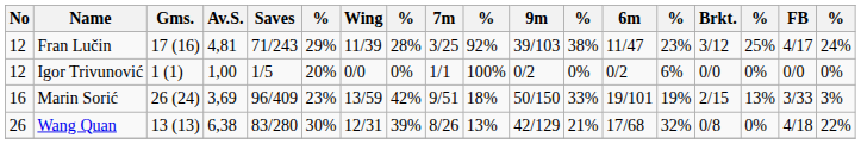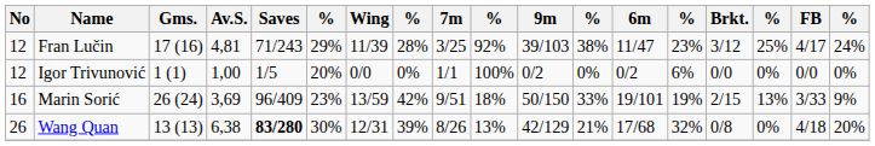 <table class="wikitable">
 <tr>
 <th>No</th>
 <th>Name</th>
 <th>Gms.</th>
 <th>Av.S.</th>
 <th>Saves</th>
 <th>%</th>
 <th>Wing</th>
 <th>%</th>
 <th>7m</th>
 <th>%</th>
 <th>9m</th>
 <th>%</th>
 <th>6m</th>
 <th>%</th>
 <th>Brkt.</th>
 <th>%</th>
 <th>FB</th>
 <th>%</th>
 </tr>
 <tr>
 <td>12</td>
 <td>Fran Lučin</td>
 <td>17 (16)</td>
 <td>4,81</td>
 <td>71/243</td>
 <td>29%</td>
 <td>11/39</td>
 <td>28%</td>
 <td>3/25</td>
 <td>92%</td>
 <td>39/103</td>
 <td>38%</td>
 <td>11/47</td>
 <td>23%</td>
 <td>3/12</td>
 <td>25%</td>
 <td>4/17</td>
 <td>24%</td>
 </tr>
 <tr>
 <td>12</td>
 <td>Igor Trivunović</td>
 <td>1 (1)</td>
 <td>1,00</td>
 <td>1/5</td>
 <td>20%</td>
 <td>0/0</td>
 <td>0%</td>
 <td>1/1</td>
 <td>100%</td>
 <td>0/2</td>
 <td>0%</td>
 <td>0/2</td>
 <td>6%</td>
 <td>0/0</td>
 <td>0%</td>
 <td>0/0</td>
 <td>0%</td>
 </tr>
 <tr>
 <td>16</td>
 <td>Marin Sorić</td>
 <td>26 (24)</td>
 <td>3,69</td>
 <td>96/409</td>
 <td>23%</td>
 <td>13/59</td>
 <td>42%</td>
 <td>9/51</td>
 <td>18%</td>
 <td>50/150</td>
 <td>33%</td>
 <td>19/101</td>
 <td>19%</td>
 <td>2/15</td>
 <td>13%</td>
 <td>3/33</td>
-<td>3%</td>
+<td>9%</td>
 </tr>
 <tr>
 <td>26</td>
 <td><a href='#'>Wang Quan</a></td>
 <td>13 (13)</td>
 <td>6,38</td>
-<td>83/280</td>
+<td><strong>83/280</strong></td>
 <td>30%</td>
 <td>12/31</td>
 <td>39%</td>
 <td>8/26</td>
 <td>13%</td>
 <td>42/129</td>
 <td>21%</td>
 <td>17/68</td>
 <td>32%</td>
 <td>0/8</td>
 <td>0%</td>
 <td>4/18</td>
-<td>22%</td>
+<td>20%</td>
 </tr>
 <tr>
 </tr>
 </table>
